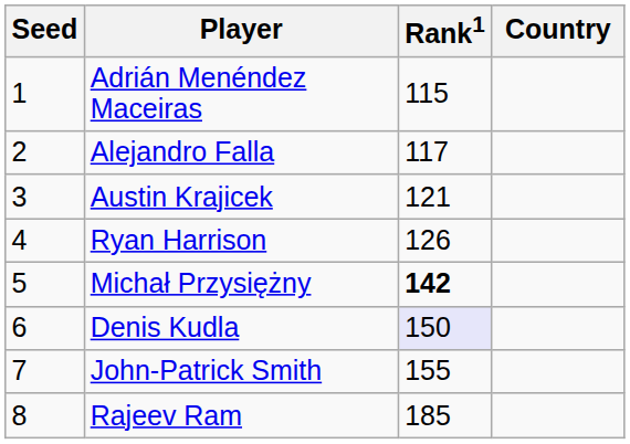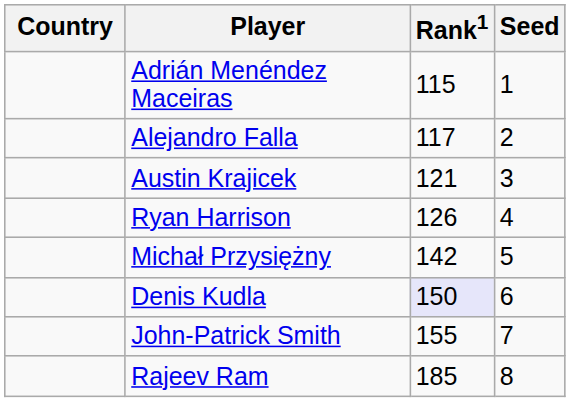 <table class="sortable wikitable">
 <tr>
-<th>Seed</th>
+<th width="70">Country</th>
 <th width="175">Player</th>
 <th>Rank<sup>1</sup></th>
-<th width="70">Country</th>
+<th>Seed</th>
 </tr>
 <tr>
-<td>1</td>
+<td></td>
 <td><a href='#'>Adrián Menéndez Maceiras</a></td>
 <td>115</td>
-<td></td>
+<td>1</td>
 </tr>
 <tr>
-<td>2</td>
+<td></td>
 <td><a href='#'>Alejandro Falla</a></td>
 <td>117</td>
-<td></td>
+<td>2</td>
 </tr>
 <tr>
-<td>3</td>
+<td></td>
 <td><a href='#'>Austin Krajicek</a></td>
 <td>121</td>
-<td></td>
+<td>3</td>
 </tr>
 <tr>
-<td>4</td>
+<td></td>
 <td><a href='#'>Ryan Harrison</a></td>
 <td>126</td>
-<td></td>
+<td>4</td>
 </tr>
 <tr>
+<td></td>
+<td><a href='#'>Michał Przysiężny</a></td>
+<td>142</td>
 <td>5</td>
-<td><a href='#'>Michał Przysiężny</a></td>
-<td><strong>142</strong></td>
-<td></td>
 </tr>
 <tr>
-<td>6</td>
+<td></td>
 <td><a href='#'>Denis Kudla</a></td>
 <td style="background: lavender;">150</td>
-<td></td>
+<td>6</td>
 </tr>
 <tr>
-<td>7</td>
+<td></td>
 <td><a href='#'>John-Patrick Smith</a></td>
 <td>155</td>
-<td></td>
+<td>7</td>
 </tr>
 <tr>
-<td>8</td>
+<td></td>
 <td><a href='#'>Rajeev Ram</a></td>
 <td>185</td>
-<td></td>
+<td>8</td>
 </tr>
 </table>
